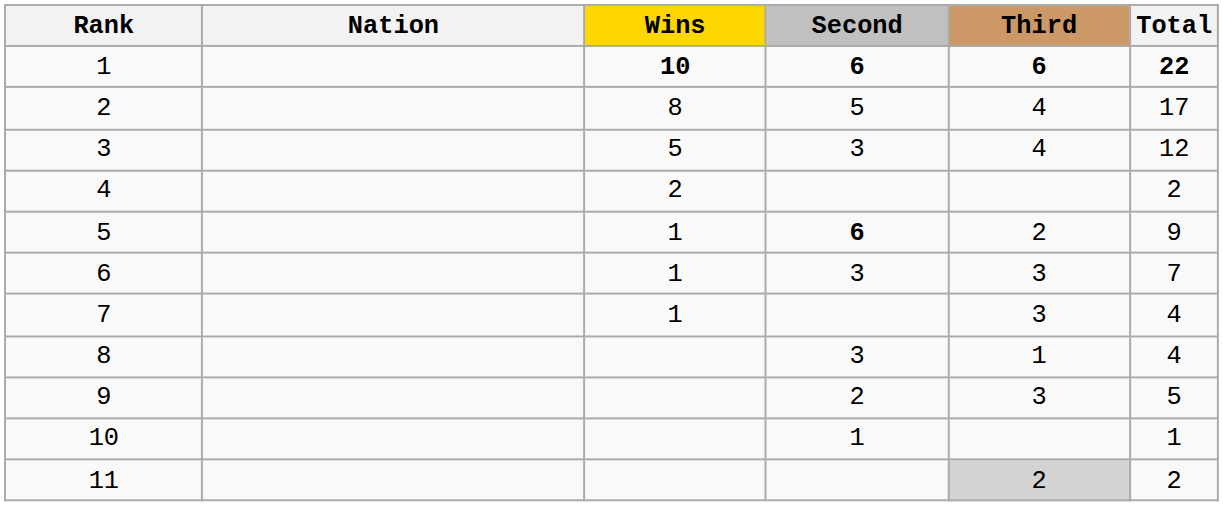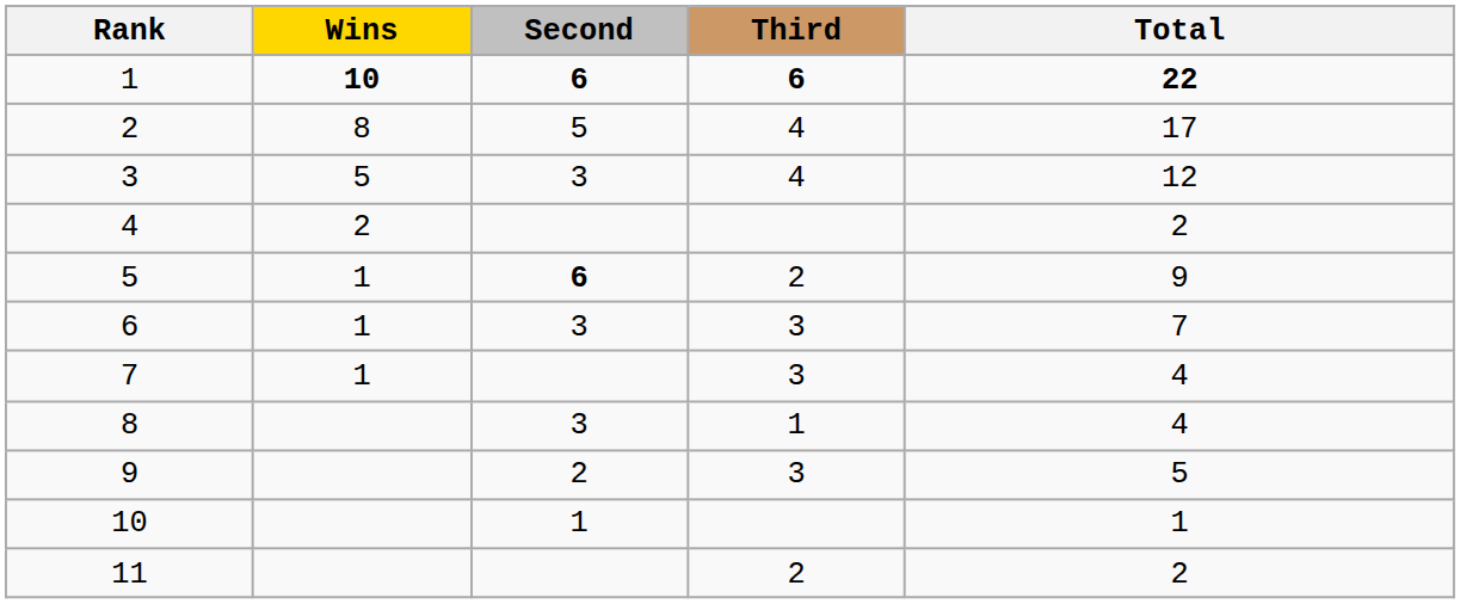 <table class="wikitable collapsible autocollapse plainrowheaders" width=70.5% style="text-align:center;">
 <tr style="background-color:#EDEDED;">
 <th width=100px class="hintergrundfarbe5">Rank</th>
-<th width=200px class="hintergrundfarbe6">Nation</th>
 <th style="background:    gold; width:15%">Wins</th>
 <th style="background:  silver; width:15%">Second</th>
 <th style="background: #CC9966; width:15%">Third</th>
 <th>Total</th>
 </tr>
 <tr>
 <td>1</td>
-<td align="left"></td>
 <td><strong>10</strong></td>
 <td><strong>6</strong></td>
 <td><strong>6</strong></td>
 <td><strong>22</strong></td>
 </tr>
 <tr>
 <td>2</td>
-<td align="left"></td>
 <td>8</td>
 <td>5</td>
 <td>4</td>
 <td>17</td>
 </tr>
 <tr>
 <td>3</td>
-<td align="left"></td>
 <td>5</td>
 <td>3</td>
 <td>4</td>
 <td>12</td>
 </tr>
 <tr>
 <td>4</td>
-<td align="left"></td>
 <td>2</td>
 <td></td>
 <td></td>
 <td>2</td>
 </tr>
 <tr>
 <td>5</td>
-<td align="left"></td>
 <td>1</td>
 <td><strong>6</strong></td>
 <td>2</td>
 <td>9</td>
 </tr>
 <tr>
 <td>6</td>
-<td align="left"></td>
 <td>1</td>
 <td>3</td>
 <td>3</td>
 <td>7</td>
 </tr>
 <tr>
 <td>7</td>
-<td align="left"></td>
 <td>1</td>
 <td></td>
 <td>3</td>
 <td>4</td>
 </tr>
 <tr>
 <td>8</td>
-<td align="left"></td>
 <td></td>
 <td>3</td>
 <td>1</td>
 <td>4</td>
 </tr>
 <tr>
 <td>9</td>
-<td align="left"></td>
 <td></td>
 <td>2</td>
 <td>3</td>
 <td>5</td>
 </tr>
 <tr>
 <td>10</td>
-<td align="left"></td>
 <td></td>
 <td>1</td>
 <td></td>
 <td>1</td>
 </tr>
 <tr>
 <td>11</td>
-<td align="left"></td>
 <td></td>
 <td></td>
-<td style="background: lightgrey;">2</td>
+<td>2</td>
 <td>2</td>
 </tr>
 </table>
